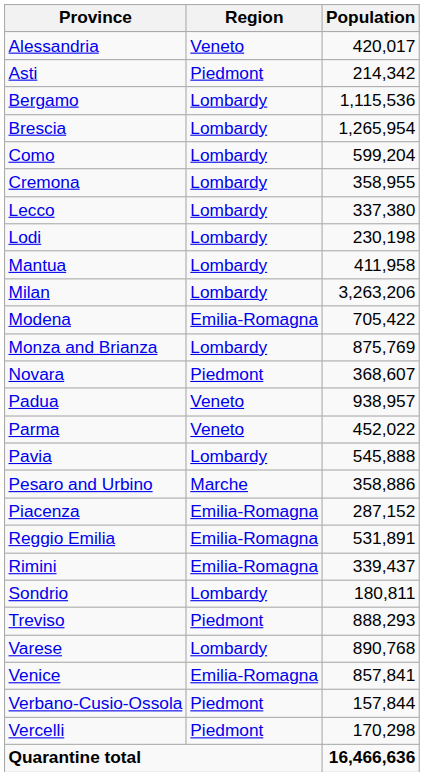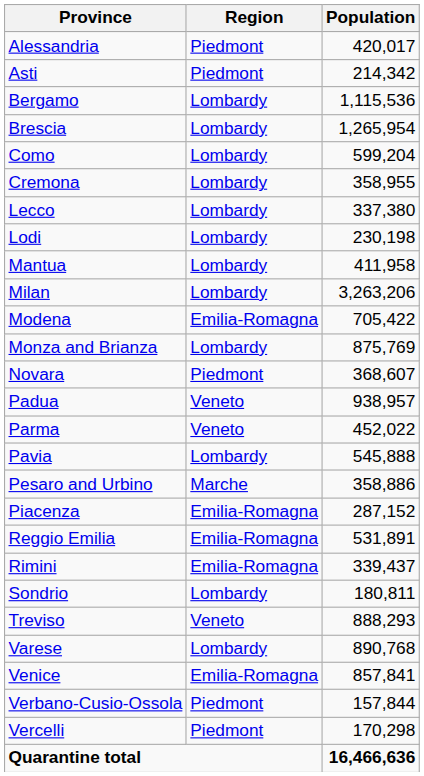 <table class="wikitable" "text-align:center; font-size:90%;">
 <tr>
 <th>Province</th>
 <th>Region</th>
 <th>Population</th>
 </tr>
 <tr>
 <td><a href='#'>Alessandria</a></td>
-<td><a href='#'>Veneto</a></td>
+<td><a href='#'>Piedmont</a></td>
 <td style="text-align:right;">420,017</td>
 </tr>
 <tr>
 <td><a href='#'>Asti</a></td>
 <td><a href='#'>Piedmont</a></td>
 <td style="text-align:right;">214,342</td>
 </tr>
 <tr>
 <td><a href='#'>Bergamo</a></td>
 <td><a href='#'>Lombardy</a></td>
 <td style="text-align:right;">1,115,536</td>
 </tr>
 <tr>
 <td><a href='#'>Brescia</a></td>
 <td><a href='#'>Lombardy</a></td>
 <td style="text-align:right;">1,265,954</td>
 </tr>
 <tr>
 <td><a href='#'>Como</a></td>
 <td><a href='#'>Lombardy</a></td>
 <td style="text-align:right;">599,204</td>
 </tr>
 <tr>
 <td><a href='#'>Cremona</a></td>
 <td><a href='#'>Lombardy</a></td>
 <td style="text-align:right;">358,955</td>
 </tr>
 <tr>
 <td><a href='#'>Lecco</a></td>
 <td><a href='#'>Lombardy</a></td>
 <td style="text-align:right;">337,380</td>
 </tr>
 <tr>
 <td><a href='#'>Lodi</a></td>
 <td><a href='#'>Lombardy</a></td>
 <td style="text-align:right;">230,198</td>
 </tr>
 <tr>
 <td><a href='#'>Mantua</a></td>
 <td><a href='#'>Lombardy</a></td>
 <td style="text-align:right;">411,958</td>
 </tr>
 <tr>
 <td><a href='#'>Milan</a></td>
 <td><a href='#'>Lombardy</a></td>
 <td style="text-align:right;">3,263,206</td>
 </tr>
 <tr>
 <td><a href='#'>Modena</a></td>
 <td><a href='#'>Emilia-Romagna</a></td>
 <td style="text-align:right;">705,422</td>
 </tr>
 <tr>
 <td><a href='#'>Monza and Brianza</a></td>
 <td><a href='#'>Lombardy</a></td>
 <td style="text-align:right;">875,769</td>
 </tr>
 <tr>
 <td><a href='#'>Novara</a></td>
 <td><a href='#'>Piedmont</a></td>
 <td style="text-align:right;">368,607</td>
 </tr>
 <tr>
 <td><a href='#'>Padua</a></td>
 <td><a href='#'>Veneto</a></td>
 <td style="text-align:right;">938,957</td>
 </tr>
 <tr>
 <td><a href='#'>Parma</a></td>
 <td><a href='#'>Veneto</a></td>
 <td style="text-align:right;">452,022</td>
 </tr>
 <tr>
 <td><a href='#'>Pavia</a></td>
 <td><a href='#'>Lombardy</a></td>
 <td style="text-align:right;">545,888</td>
 </tr>
 <tr>
 <td><a href='#'>Pesaro and Urbino</a></td>
 <td><a href='#'>Marche</a></td>
 <td style="text-align:right;">358,886</td>
 </tr>
 <tr>
 <td><a href='#'>Piacenza</a></td>
 <td><a href='#'>Emilia-Romagna</a></td>
 <td style="text-align:right;">287,152</td>
 </tr>
 <tr>
 <td><a href='#'>Reggio Emilia</a></td>
 <td><a href='#'>Emilia-Romagna</a></td>
 <td style="text-align:right;">531,891</td>
 </tr>
 <tr>
 <td><a href='#'>Rimini</a></td>
 <td><a href='#'>Emilia-Romagna</a></td>
 <td style="text-align:right;">339,437</td>
 </tr>
 <tr>
 <td><a href='#'>Sondrio</a></td>
 <td><a href='#'>Lombardy</a></td>
 <td style="text-align:right;">180,811</td>
 </tr>
 <tr>
 <td><a href='#'>Treviso</a></td>
-<td><a href='#'>Piedmont</a></td>
+<td><a href='#'>Veneto</a></td>
 <td style="text-align:right;">888,293</td>
 </tr>
 <tr>
 <td><a href='#'>Varese</a></td>
 <td><a href='#'>Lombardy</a></td>
 <td style="text-align:right;">890,768</td>
 </tr>
 <tr>
 <td><a href='#'>Venice</a></td>
 <td><a href='#'>Emilia-Romagna</a></td>
 <td style="text-align:right;">857,841</td>
 </tr>
 <tr>
 <td><a href='#'>Verbano-Cusio-Ossola</a></td>
 <td><a href='#'>Piedmont</a></td>
 <td style="text-align:right;">157,844</td>
 </tr>
 <tr>
 <td><a href='#'>Vercelli</a></td>
 <td><a href='#'>Piedmont</a></td>
 <td style="text-align:right;">170,298</td>
 </tr>
 <tr>
 <td colspan="2"><strong>Quarantine total</strong></td>
 <td style="text-align:right;"><strong>16,466,636</strong></td>
 </tr>
 </table>
